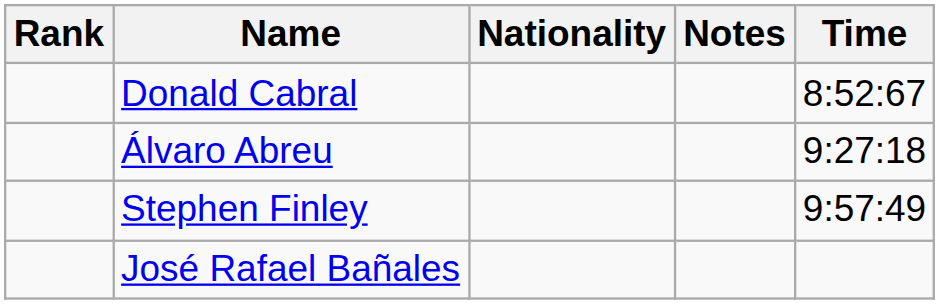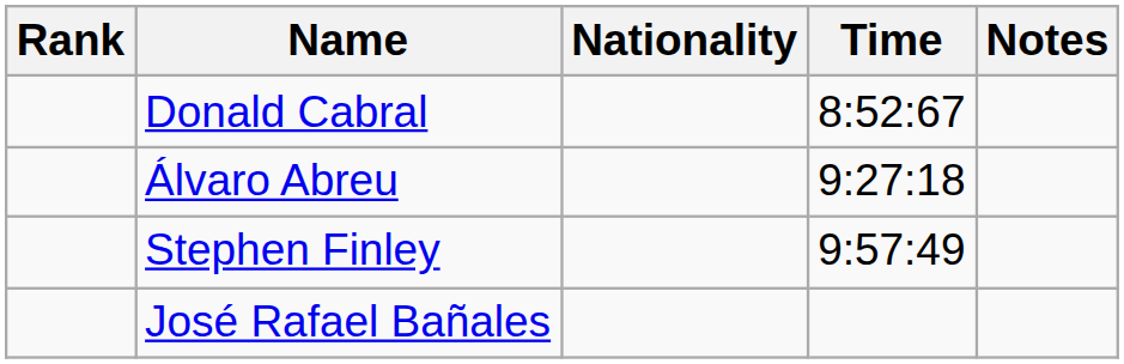 <table class="wikitable sortable" style="text-align:center">
 <tr>
 <th>Rank</th>
 <th>Name</th>
 <th>Nationality</th>
+<th>Time</th>
 <th>Notes</th>
-<th>Time</th>
 </tr>
 <tr>
 <td></td>
 <td align=left><a href='#'>Donald Cabral</a></td>
 <td align=left></td>
+<td>8:52:67</td>
 <td></td>
-<td>8:52:67</td>
 </tr>
 <tr>
 <td></td>
 <td align=left><a href='#'>Álvaro Abreu</a></td>
 <td align=left></td>
+<td>9:27:18</td>
 <td></td>
-<td>9:27:18</td>
 </tr>
 <tr>
 <td></td>
 <td align=left><a href='#'>Stephen Finley</a></td>
 <td align=left></td>
+<td>9:57:49</td>
 <td></td>
-<td>9:57:49</td>
 </tr>
 <tr>
 <td></td>
 <td align=left><a href='#'>José Rafael Bañales</a></td>
 <td align=left></td>
 <td></td>
 <td></td>
 </tr>
 </table>
